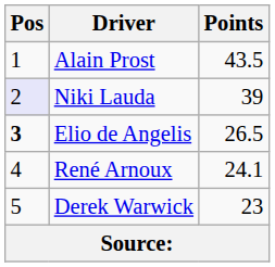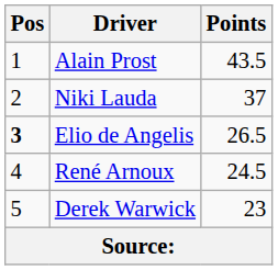 <table class="wikitable" style="font-size: 95%;">
 <tr>
 <th>Pos</th>
 <th>Driver</th>
 <th>Points</th>
 </tr>
 <tr>
 <td>1</td>
 <td> <a href='#'>Alain Prost</a></td>
 <td align="right">43.5</td>
 </tr>
 <tr>
-<td style="background: lavender;">2</td>
+<td>2</td>
 <td> <a href='#'>Niki Lauda</a></td>
-<td align="right">39</td>
+<td align="right">37</td>
 </tr>
 <tr>
 <td><strong>3</strong></td>
 <td> <a href='#'>Elio de Angelis</a></td>
 <td align="right">26.5</td>
 </tr>
 <tr>
 <td>4</td>
 <td> <a href='#'>René Arnoux</a></td>
-<td align="right">24.1</td>
+<td align="right">24.5</td>
 </tr>
 <tr>
 <td>5</td>
 <td> <a href='#'>Derek Warwick</a></td>
 <td align="right">23</td>
 </tr>
 <tr>
 <th colspan=4>Source:</th>
 </tr>
 </table>
